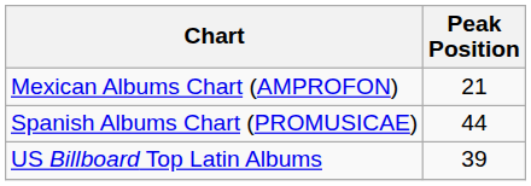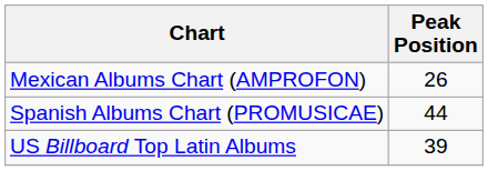 <table class="wikitable sortable">
 <tr>
 <th>Chart</th>
 <th>Peak<br>Position</th>
 </tr>
 <tr>
 <td><a href='#'>Mexican Albums Chart</a> (<a href='#'>AMPROFON</a>)</td>
-<td align="center">21</td>
+<td align="center">26</td>
 </tr>
 <tr>
 <td><a href='#'>Spanish Albums Chart</a> (<a href='#'>PROMUSICAE</a>)</td>
 <td align="center">44</td>
 </tr>
 <tr>
 <td><a href='#'>US <em>Billboard</em> Top Latin Albums</a></td>
 <td align="center">39</td>
 </tr>
 <tr>
 </tr>
 </table>
